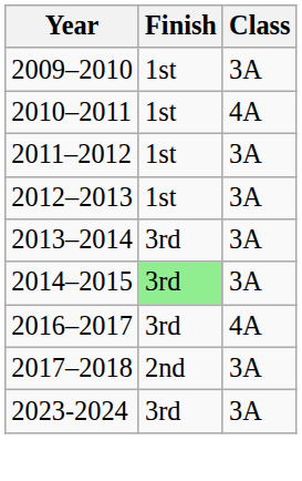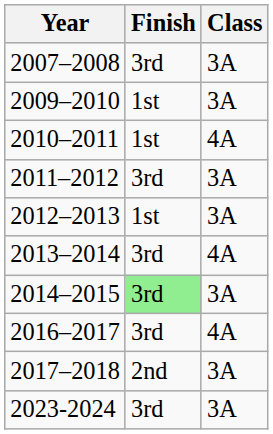 <table class="wikitable">
 <tr>
 <th>Year</th>
 <th>Finish</th>
 <th>Class</th>
+</tr>
+<tr>
+<td>2007–2008</td>
+<td>3rd</td>
+<td>3A</td>
 </tr>
 <tr>
 <td>2009–2010</td>
 <td>1st</td>
 <td>3A</td>
 </tr>
 <tr>
 <td>2010–2011</td>
 <td>1st</td>
 <td>4A</td>
 </tr>
 <tr>
 <td>2011–2012</td>
-<td>1st</td>
+<td>3rd</td>
 <td>3A</td>
 </tr>
 <tr>
 <td>2012–2013</td>
 <td>1st</td>
 <td>3A</td>
 </tr>
 <tr>
 <td>2013–2014</td>
 <td>3rd</td>
-<td>3A</td>
+<td>4A</td>
 </tr>
 <tr>
 <td>2014–2015</td>
 <td style="background: lightgreen;">3rd</td>
 <td>3A</td>
 </tr>
 <tr>
 <td>2016–2017</td>
 <td>3rd</td>
 <td>4A</td>
 </tr>
 <tr>
 <td>2017–2018</td>
 <td>2nd</td>
 <td>3A</td>
 </tr>
 <tr>
 <td>2023-2024</td>
 <td>3rd</td>
 <td>3A</td>
 </tr>
 </table>
